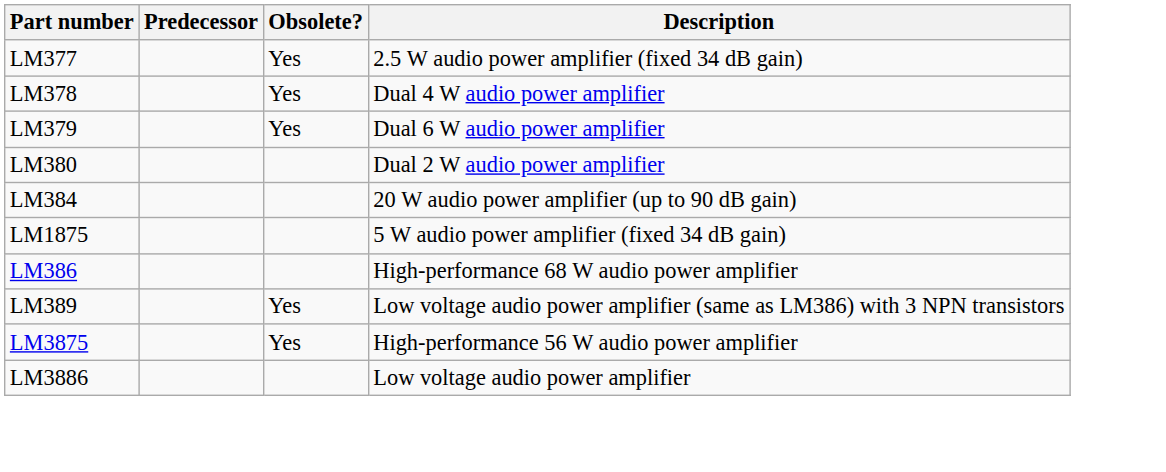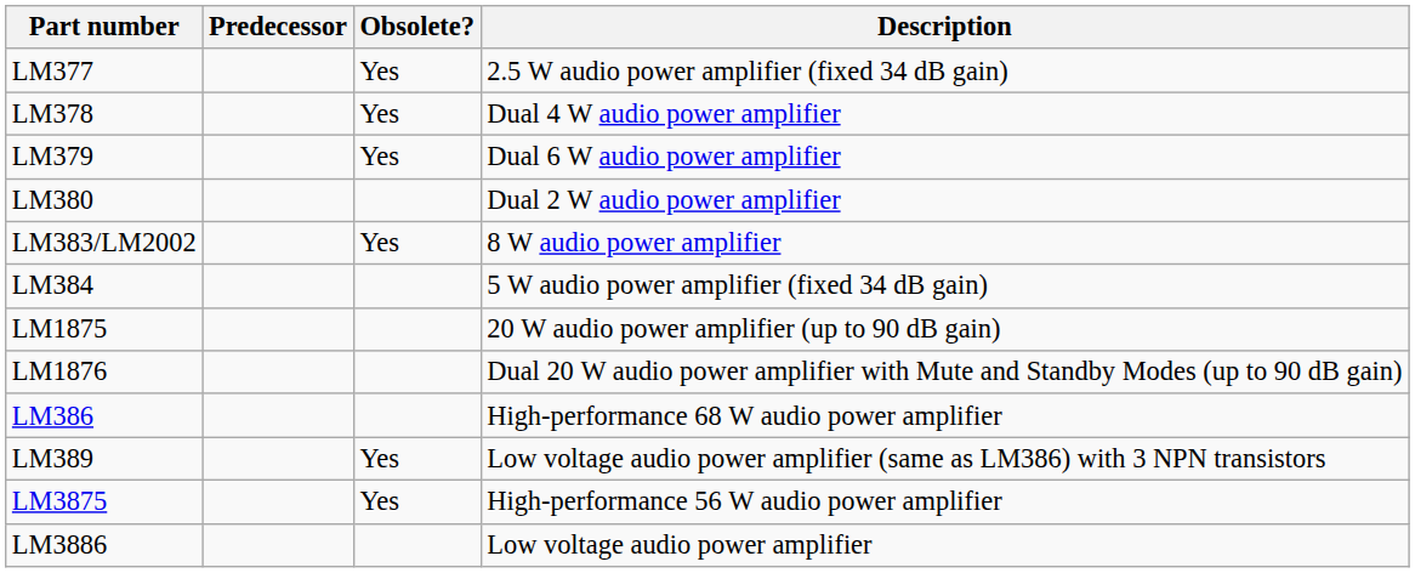 <table class="wikitable">
 <tr>
 <th>Part number</th>
 <th>Predecessor</th>
 <th>Obsolete?</th>
 <th>Description</th>
 </tr>
 <tr>
 <td> LM377</td>
 <td></td>
 <td> Yes</td>
 <td> 2.5 W audio power amplifier (fixed 34 dB gain)</td>
 </tr>
 <tr>
 <td> LM378</td>
 <td></td>
 <td> Yes</td>
 <td> Dual 4 W <a href='#'>audio power amplifier</a></td>
 </tr>
 <tr>
 <td> LM379</td>
 <td></td>
 <td> Yes</td>
 <td> Dual 6 W <a href='#'>audio power amplifier</a></td>
 </tr>
 <tr>
 <td> LM380</td>
 <td></td>
 <td></td>
 <td> Dual 2 W <a href='#'>audio power amplifier</a></td>
 </tr>
 <tr>
+<td> LM383/LM2002</td>
+<td></td>
+<td> Yes</td>
+<td> 8 W <a href='#'>audio power amplifier</a></td>
+</tr>
+<tr>
 <td> LM384</td>
+<td></td>
+<td></td>
+<td> 5 W audio power amplifier (fixed 34 dB gain)</td>
+</tr>
+<tr>
+<td> LM1875</td>
 <td></td>
 <td></td>
 <td> 20 W audio power amplifier (up to 90 dB gain)</td>
 </tr>
 <tr>
-<td> LM1875</td>
+<td> LM1876</td>
 <td></td>
 <td></td>
-<td> 5 W audio power amplifier (fixed 34 dB gain)</td>
+<td> Dual 20 W audio power amplifier with Mute and Standby Modes (up to 90 dB gain)</td>
 </tr>
 <tr>
 <td> <a href='#'>LM386</a></td>
 <td></td>
 <td></td>
 <td> High-performance 68 W audio power amplifier</td>
 </tr>
 <tr>
 <td> LM389</td>
 <td></td>
 <td> Yes</td>
 <td> Low voltage audio power amplifier (same as LM386) with 3 NPN transistors</td>
 </tr>
 <tr>
 <td> <a href='#'>LM3875</a></td>
 <td></td>
 <td> Yes</td>
 <td> High-performance 56 W audio power amplifier</td>
 </tr>
 <tr>
 <td> LM3886</td>
 <td></td>
 <td></td>
 <td> Low voltage audio power amplifier</td>
 </tr>
 </table>
